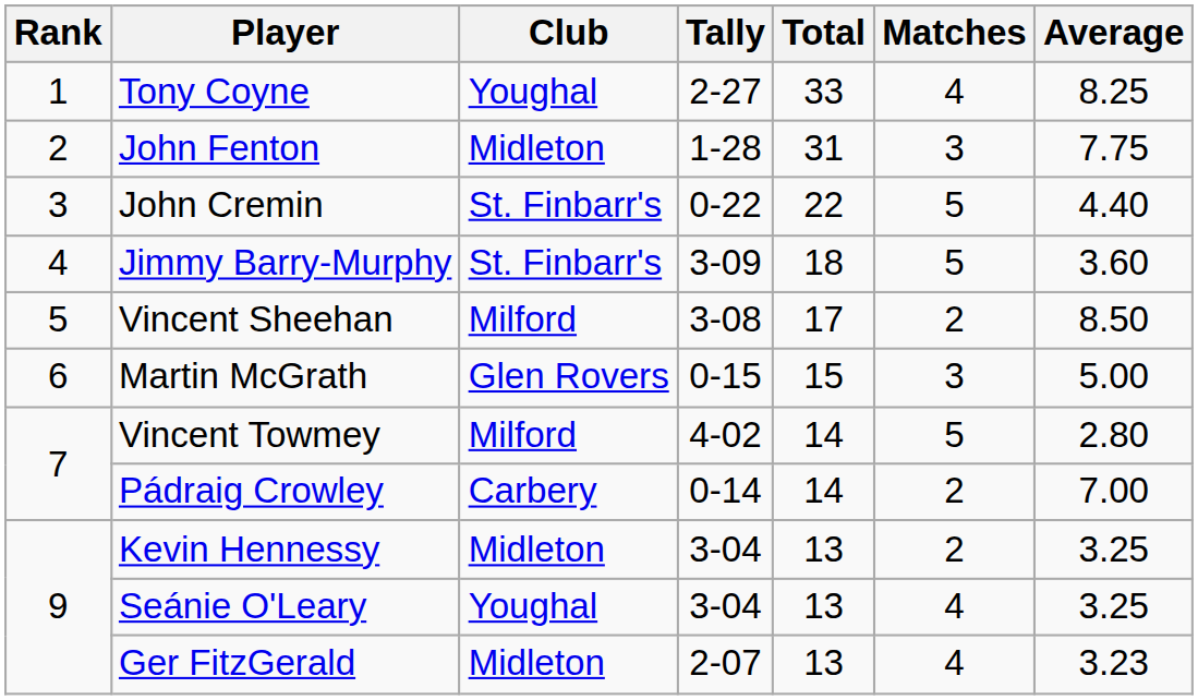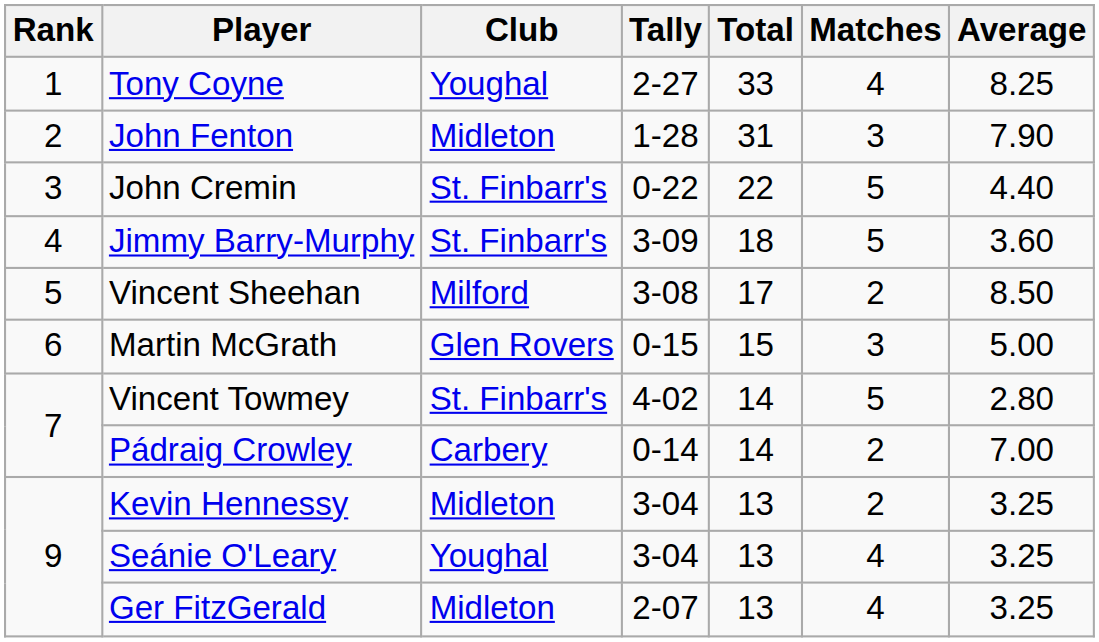 <table class="wikitable">
 <tr>
 <th>Rank</th>
 <th>Player</th>
 <th>Club</th>
 <th>Tally</th>
 <th>Total</th>
 <th>Matches</th>
 <th>Average</th>
 </tr>
 <tr>
 <td rowspan=1 align=center>1</td>
 <td><a href='#'>Tony Coyne</a></td>
 <td><a href='#'>Youghal</a></td>
 <td align=center>2-27</td>
 <td align=center>33</td>
 <td align=center>4</td>
 <td align=center>8.25</td>
 </tr>
 <tr>
 <td rowspan=1 align=center>2</td>
 <td><a href='#'>John Fenton</a></td>
 <td><a href='#'>Midleton</a></td>
 <td align=center>1-28</td>
 <td align=center>31</td>
 <td align=center>3</td>
-<td align=center>7.75</td>
+<td align=center>7.90</td>
 </tr>
 <tr>
 <td rowspan=1 align=center>3</td>
 <td>John Cremin</td>
 <td><a href='#'>St. Finbarr's</a></td>
 <td align=center>0-22</td>
 <td align=center>22</td>
 <td align=center>5</td>
 <td align=center>4.40</td>
 </tr>
 <tr>
 <td rowspan=1 align=center>4</td>
 <td><a href='#'>Jimmy Barry-Murphy</a></td>
 <td><a href='#'>St. Finbarr's</a></td>
 <td align=center>3-09</td>
 <td align=center>18</td>
 <td align=center>5</td>
 <td align=center>3.60</td>
 </tr>
 <tr>
 <td rowspan=1 align=center>5</td>
 <td>Vincent Sheehan</td>
 <td><a href='#'>Milford</a></td>
 <td align=center>3-08</td>
 <td align=center>17</td>
 <td align=center>2</td>
 <td align=center>8.50</td>
 </tr>
 <tr>
 <td rowspan=1 align=center>6</td>
 <td>Martin McGrath</td>
 <td><a href='#'>Glen Rovers</a></td>
 <td align=center>0-15</td>
 <td align=center>15</td>
 <td align=center>3</td>
 <td align=center>5.00</td>
 </tr>
 <tr>
 <td rowspan=2 align=center>7</td>
 <td>Vincent Towmey</td>
-<td><a href='#'>Milford</a></td>
+<td><a href='#'>St. Finbarr's</a></td>
 <td align=center>4-02</td>
 <td align=center>14</td>
 <td align=center>5</td>
 <td align=center>2.80</td>
 </tr>
 <tr>
 <td><a href='#'>Pádraig Crowley</a></td>
 <td><a href='#'>Carbery</a></td>
 <td align=center>0-14</td>
 <td align=center>14</td>
 <td align=center>2</td>
 <td align=center>7.00</td>
 </tr>
 <tr>
 <td rowspan=3 align=center>9</td>
 <td><a href='#'>Kevin Hennessy</a></td>
 <td><a href='#'>Midleton</a></td>
 <td align=center>3-04</td>
 <td align=center>13</td>
 <td align=center>2</td>
 <td align=center>3.25</td>
 </tr>
 <tr>
 <td><a href='#'>Seánie O'Leary</a></td>
 <td><a href='#'>Youghal</a></td>
 <td align=center>3-04</td>
 <td align=center>13</td>
 <td align=center>4</td>
 <td align=center>3.25</td>
 </tr>
 <tr>
 <td><a href='#'>Ger FitzGerald</a></td>
 <td><a href='#'>Midleton</a></td>
 <td align=center>2-07</td>
 <td align=center>13</td>
 <td align=center>4</td>
-<td align=center>3.23</td>
+<td align=center>3.25</td>
 </tr>
 </table>
